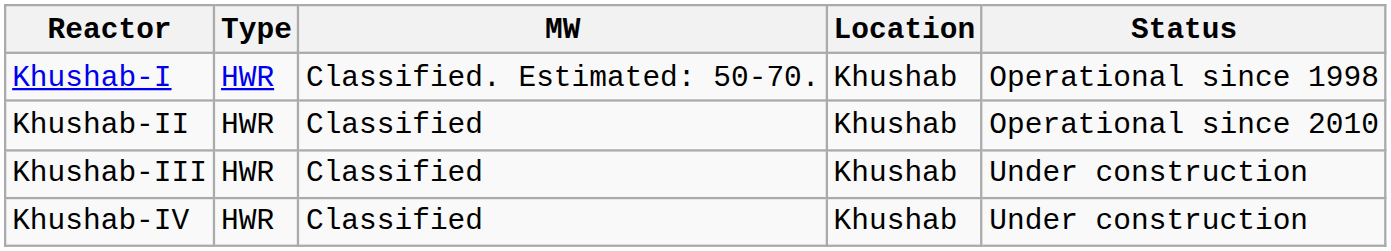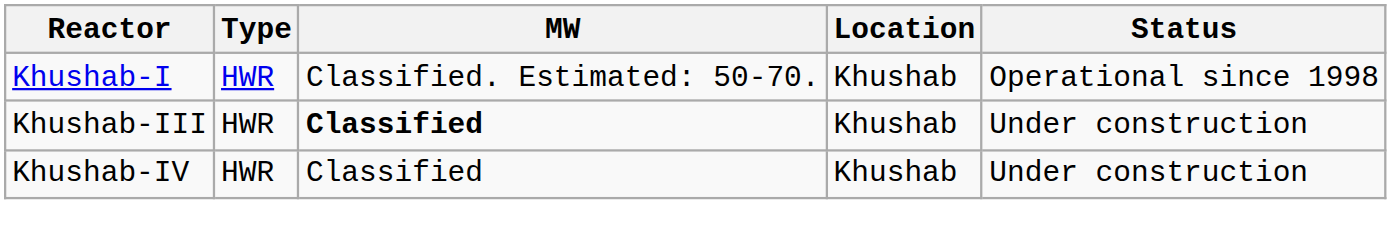 <table class="wikitable">
 <tr>
 <th>Reactor</th>
 <th>Type</th>
 <th>MW</th>
 <th>Location</th>
 <th>Status</th>
 </tr>
 <tr>
 <td><a href='#'>Khushab-I</a></td>
 <td><a href='#'>HWR</a></td>
 <td>Classified. Estimated: 50-70.</td>
 <td>Khushab</td>
 <td>Operational since 1998</td>
 </tr>
 <tr>
-<td>Khushab-II</td>
-<td>HWR</td>
-<td>Classified</td>
-<td>Khushab</td>
-<td>Operational since 2010</td>
-</tr>
-<tr>
 <td>Khushab-III</td>
 <td>HWR</td>
-<td>Classified</td>
+<td><strong>Classified</strong></td>
 <td>Khushab</td>
 <td>Under construction</td>
 </tr>
 <tr>
 <td>Khushab-IV</td>
 <td>HWR</td>
 <td>Classified</td>
 <td>Khushab</td>
 <td>Under construction</td>
 </tr>
 </table>
